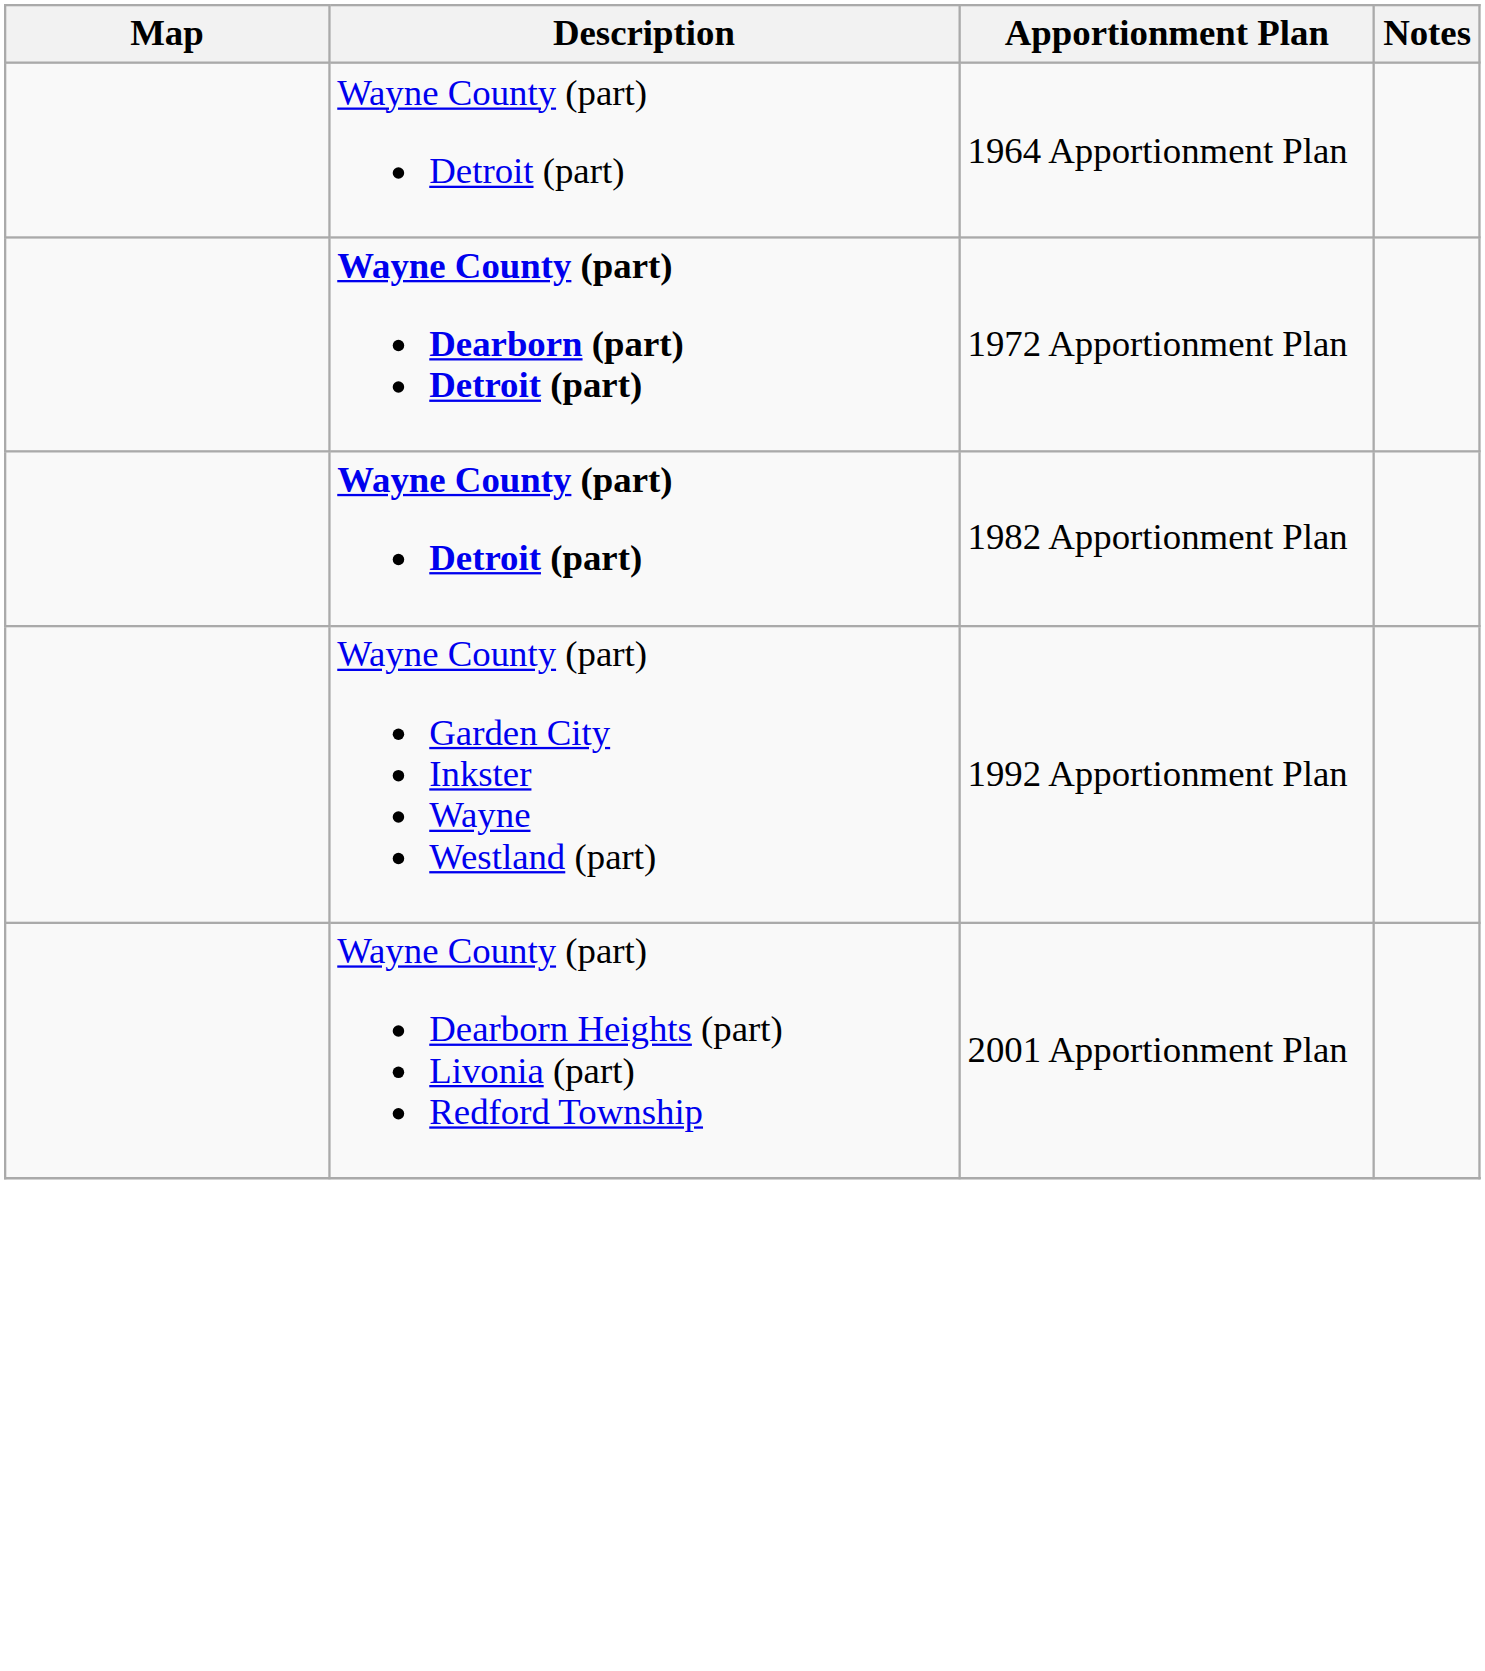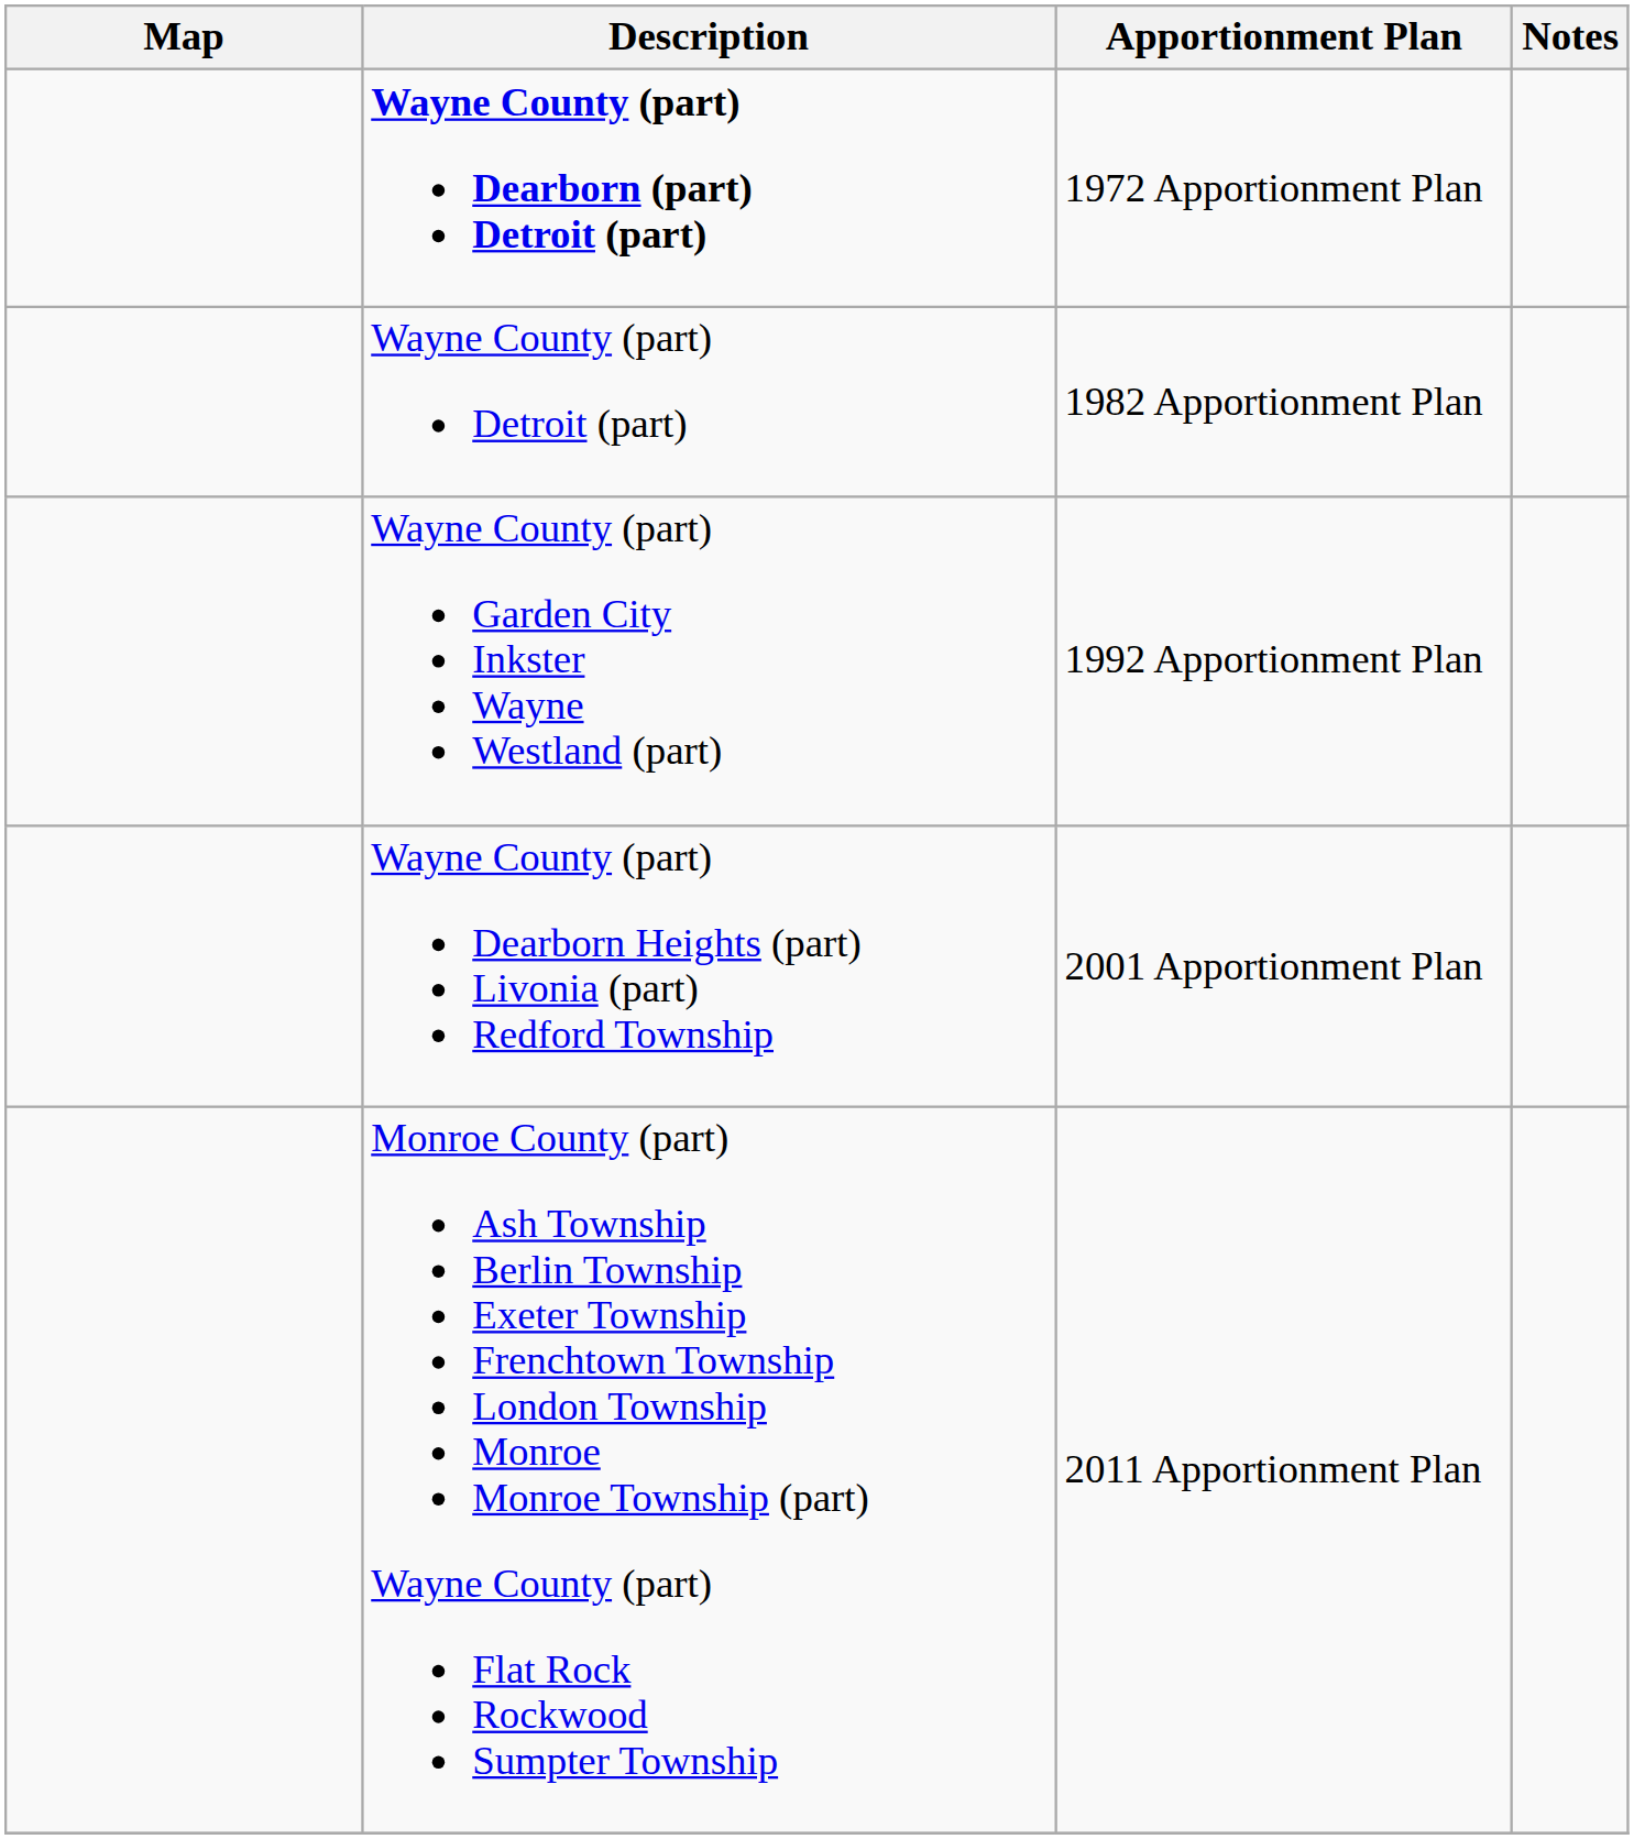 <table class="wikitable sortable">
 <tr>
 <th style="width:100pt;">Map</th>
 <th style="width:200pt;">Description</th>
 <th style="width:130pt;">Apportionment Plan</th>
 <th style="width:15pt;">Notes</th>
 </tr>
 <tr>
 <td></td>
-<td><a href='#'>Wayne County</a> (part)<br><ul><li><a href='#'>Detroit</a> (part)</li></ul></td>
-<td>1964 Apportionment Plan</td>
-<td></td>
-</tr>
-<tr>
-<td></td>
 <td><strong><a href='#'>Wayne County</a> (part)<br><ul><li><a href='#'>Dearborn</a> (part)</li><li><a href='#'>Detroit</a> (part)</li></ul></strong></td>
 <td>1972 Apportionment Plan</td>
 <td></td>
 </tr>
 <tr>
 <td></td>
-<td><strong><a href='#'>Wayne County</a> (part)<br><ul><li><a href='#'>Detroit</a> (part)</li></ul></strong></td>
+<td><a href='#'>Wayne County</a> (part)<br><ul><li><a href='#'>Detroit</a> (part)</li></ul></td>
 <td>1982 Apportionment Plan</td>
 <td></td>
 </tr>
 <tr>
 <td></td>
 <td><a href='#'>Wayne County</a> (part)<br><ul><li><a href='#'>Garden City</a></li><li><a href='#'>Inkster</a></li><li><a href='#'>Wayne</a></li><li><a href='#'>Westland</a> (part)</li></ul></td>
 <td>1992 Apportionment Plan</td>
 <td></td>
 </tr>
 <tr>
 <td></td>
 <td><a href='#'>Wayne County</a> (part)<br><ul><li><a href='#'>Dearborn Heights</a> (part)</li><li><a href='#'>Livonia</a> (part)</li><li><a href='#'>Redford Township</a></li></ul></td>
 <td>2001 Apportionment Plan</td>
 <td></td>
 </tr>
 <tr>
+<td></td>
+<td><a href='#'>Monroe County</a> (part)<br><ul><li><a href='#'>Ash Township</a></li><li><a href='#'>Berlin Township</a></li><li><a href='#'>Exeter Township</a></li><li><a href='#'>Frenchtown Township</a></li><li><a href='#'>London Township</a></li><li><a href='#'>Monroe</a></li><li><a href='#'>Monroe Township</a> (part)</li></ul><a href='#'>Wayne County</a> (part)<ul><li><a href='#'>Flat Rock</a></li><li><a href='#'>Rockwood</a></li><li><a href='#'>Sumpter Township</a></li></ul></td>
+<td>2011 Apportionment Plan</td>
+<td></td>
+</tr>
+<tr>
 </tr>
 </table>
